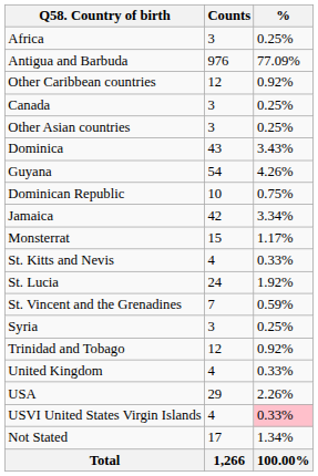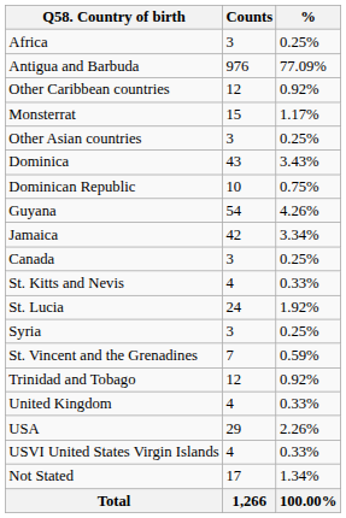 <table class="wikitable sortable">
 <tr>
 <th>Q58. Country of birth</th>
 <th>Counts</th>
 <th>%</th>
 </tr>
 <tr>
 <td>Africa</td>
 <td>3</td>
 <td>0.25%</td>
 </tr>
 <tr>
 <td>Antigua and Barbuda</td>
 <td>976</td>
 <td>77.09%</td>
 </tr>
 <tr>
 <td>Other Caribbean countries</td>
 <td>12</td>
 <td>0.92%</td>
 </tr>
 <tr>
-<td>Canada</td>
-<td>3</td>
-<td>0.25%</td>
+<td>Monsterrat</td>
+<td>15</td>
+<td>1.17%</td>
 </tr>
 <tr>
 <td>Other Asian countries</td>
 <td>3</td>
 <td>0.25%</td>
 </tr>
 <tr>
 <td>Dominica</td>
 <td>43</td>
 <td>3.43%</td>
 </tr>
 <tr>
+<td>Dominican Republic</td>
+<td>10</td>
+<td>0.75%</td>
+</tr>
+<tr>
 <td>Guyana</td>
 <td>54</td>
 <td>4.26%</td>
-</tr>
-<tr>
-<td>Dominican Republic</td>
-<td>10</td>
-<td>0.75%</td>
 </tr>
 <tr>
 <td>Jamaica</td>
 <td>42</td>
 <td>3.34%</td>
 </tr>
 <tr>
-<td>Monsterrat</td>
-<td>15</td>
-<td>1.17%</td>
+<td>Canada</td>
+<td>3</td>
+<td>0.25%</td>
 </tr>
 <tr>
 <td>St. Kitts and Nevis</td>
 <td>4</td>
 <td>0.33%</td>
 </tr>
 <tr>
 <td>St. Lucia</td>
 <td>24</td>
 <td>1.92%</td>
 </tr>
 <tr>
+<td>Syria</td>
+<td>3</td>
+<td>0.25%</td>
+</tr>
+<tr>
 <td>St. Vincent and the Grenadines</td>
 <td>7</td>
 <td>0.59%</td>
-</tr>
-<tr>
-<td>Syria</td>
-<td>3</td>
-<td>0.25%</td>
 </tr>
 <tr>
 <td>Trinidad and Tobago</td>
 <td>12</td>
 <td>0.92%</td>
 </tr>
 <tr>
 <td>United Kingdom</td>
 <td>4</td>
 <td>0.33%</td>
 </tr>
 <tr>
 <td>USA</td>
 <td>29</td>
 <td>2.26%</td>
 </tr>
 <tr>
 <td>USVI United States Virgin Islands</td>
 <td>4</td>
-<td style="background: pink;">0.33%</td>
+<td>0.33%</td>
 </tr>
 <tr>
 <td>Not Stated</td>
 <td>17</td>
 <td>1.34%</td>
 </tr>
 <tr>
 <th>Total</th>
 <th>1,266</th>
 <th>100.00%</th>
 </tr>
 </table>
